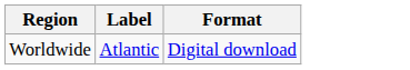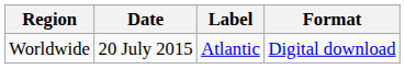 <table class="wikitable">
 <tr>
 <th>Region</th>
+<th>Date</th>
 <th>Label</th>
 <th>Format</th>
 </tr>
 <tr>
 <td>Worldwide</td>
+<td>20 July 2015</td>
 <td><a href='#'>Atlantic</a></td>
 <td><a href='#'>Digital download</a></td>
 </tr>
 </table>
